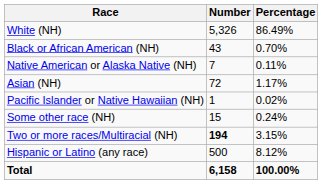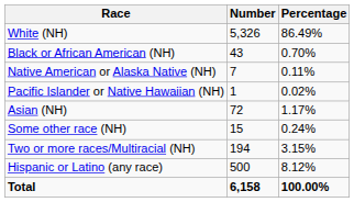 <table class="wikitable">
 <tr>
 <th>Race</th>
 <th>Number</th>
 <th>Percentage</th>
 </tr>
 <tr>
 <td><a href='#'>White</a> (NH)</td>
 <td>5,326</td>
 <td>86.49%</td>
 </tr>
 <tr>
 <td><a href='#'>Black or African American</a> (NH)</td>
 <td>43</td>
 <td>0.70%</td>
 </tr>
 <tr>
 <td><a href='#'>Native American</a> or <a href='#'>Alaska Native</a> (NH)</td>
 <td>7</td>
 <td>0.11%</td>
 </tr>
 <tr>
+<td><a href='#'>Pacific Islander</a> or <a href='#'>Native Hawaiian</a> (NH)</td>
+<td>1</td>
+<td>0.02%</td>
+</tr>
+<tr>
 <td><a href='#'>Asian</a> (NH)</td>
 <td>72</td>
 <td>1.17%</td>
-</tr>
-<tr>
-<td><a href='#'>Pacific Islander</a> or <a href='#'>Native Hawaiian</a> (NH)</td>
-<td>1</td>
-<td>0.02%</td>
 </tr>
 <tr>
 <td><a href='#'>Some other race</a> (NH)</td>
 <td>15</td>
 <td>0.24%</td>
 </tr>
 <tr>
 <td><a href='#'>Two or more races/Multiracial</a> (NH)</td>
-<td><strong>194</strong></td>
+<td>194</td>
 <td>3.15%</td>
 </tr>
 <tr>
 <td><a href='#'>Hispanic or Latino</a> (any race)</td>
 <td>500</td>
 <td>8.12%</td>
 </tr>
 <tr>
 <td><strong>Total</strong></td>
 <td><strong>6,158</strong></td>
 <td><strong>100.00%</strong></td>
 </tr>
 </table>
